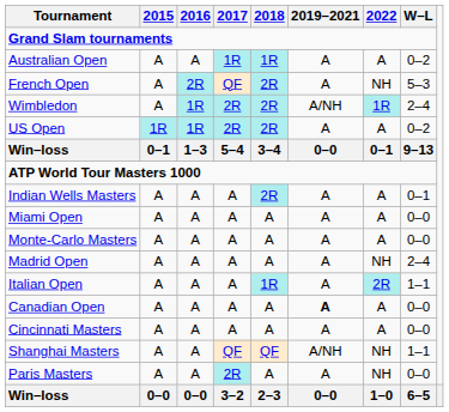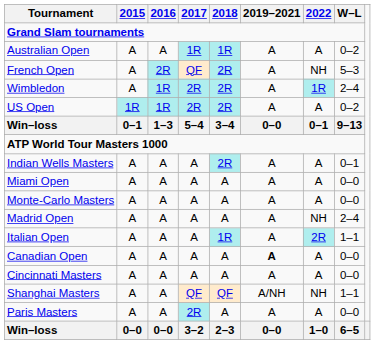 <table class=wikitable style=text-align:center;font-size:97%>
 <tr>
 <th>Tournament</th>
 <th><a href='#'>2015</a></th>
 <th><a href='#'>2016</a></th>
 <th><a href='#'>2017</a></th>
 <th><a href='#'>2018</a></th>
 <th>2019–2021</th>
 <th><a href='#'>2022</a></th>
 <th>W–L</th>
 </tr>
 <tr>
 <td colspan=8 align=left><strong><a href='#'>Grand Slam tournaments</a></strong></td>
 </tr>
 <tr>
 <td align="left"><a href='#'>Australian Open</a></td>
 <td>A</td>
 <td>A</td>
 <td bgcolor=afeeee><a href='#'>1R</a></td>
 <td bgcolor=afeeee><a href='#'>1R</a></td>
 <td>A</td>
 <td>A</td>
 <td>0–2</td>
 </tr>
 <tr>
 <td align="left"><a href='#'>French Open</a></td>
 <td>A</td>
 <td bgcolor=afeeee><a href='#'>2R</a></td>
 <td bgcolor=ffebcd><a href='#'>QF</a></td>
 <td bgcolor=afeeee><a href='#'>2R</a></td>
 <td>A</td>
 <td>NH</td>
 <td>5–3</td>
 </tr>
 <tr>
 <td align="left"><a href='#'>Wimbledon</a></td>
 <td>A</td>
 <td bgcolor=afeeee><a href='#'>1R</a></td>
 <td bgcolor=afeeee><a href='#'>2R</a></td>
 <td bgcolor=afeeee><a href='#'>2R</a></td>
-<td>A/NH</td>
+<td>A</td>
 <td bgcolor="afeeee"><a href='#'>1R</a></td>
 <td>2–4</td>
 </tr>
 <tr>
 <td align="left"><a href='#'>US Open</a></td>
 <td bgcolor=afeeee><a href='#'>1R</a></td>
 <td bgcolor=afeeee><a href='#'>1R</a></td>
 <td bgcolor=afeeee><a href='#'>2R</a></td>
 <td bgcolor=afeeee><a href='#'>2R</a></td>
 <td>A</td>
 <td>A</td>
 <td>0–2</td>
 </tr>
 <tr>
 <th style=text-align:left>Win–loss</th>
 <th>0–1</th>
 <th>1–3</th>
 <th>5–4</th>
 <th>3–4</th>
 <th>0–0</th>
 <th>0–1</th>
 <th>9–13</th>
 </tr>
 <tr>
 <td colspan="8" align="left"><strong>ATP World Tour Masters 1000</strong></td>
 </tr>
 <tr>
 <td align=left><a href='#'>Indian Wells Masters</a></td>
 <td>A</td>
 <td>A</td>
 <td>A</td>
 <td bgcolor=afeeee><a href='#'>2R</a></td>
 <td>A</td>
 <td>A</td>
 <td>0–1</td>
 </tr>
 <tr>
 <td align=left><a href='#'>Miami Open</a></td>
 <td>A</td>
 <td>A</td>
 <td>A</td>
 <td>A</td>
 <td>A</td>
 <td>A</td>
 <td>0–0</td>
 </tr>
 <tr>
 <td align=left><a href='#'>Monte-Carlo Masters</a></td>
 <td>A</td>
 <td>A</td>
 <td>A</td>
 <td>A</td>
 <td>A</td>
 <td>A</td>
 <td>0–0</td>
 </tr>
 <tr>
 <td align=left><a href='#'>Madrid Open</a></td>
 <td>A</td>
 <td>A</td>
 <td>A</td>
 <td>A</td>
 <td>A</td>
 <td>NH</td>
 <td>2–4</td>
 </tr>
 <tr>
 <td align=left><a href='#'>Italian Open</a></td>
 <td>A</td>
 <td>A</td>
 <td>A</td>
 <td bgcolor=afeeee><a href='#'>1R</a></td>
 <td>A</td>
 <td bgcolor=afeeee><a href='#'>2R</a></td>
 <td>1–1</td>
 </tr>
 <tr>
 <td align=left><a href='#'>Canadian Open</a></td>
 <td>A</td>
 <td>A</td>
 <td>A</td>
 <td>A</td>
 <td><strong>A</strong></td>
 <td>A</td>
 <td>0–0</td>
 </tr>
 <tr>
 <td align=left><a href='#'>Cincinnati Masters</a></td>
 <td>A</td>
 <td>A</td>
 <td>A</td>
 <td>A</td>
 <td>A</td>
 <td>A</td>
 <td>0–0</td>
 </tr>
 <tr>
 <td align=left><a href='#'>Shanghai Masters</a></td>
 <td>A</td>
 <td>A</td>
 <td bgcolor=ffebcd><a href='#'>QF</a></td>
 <td bgcolor=ffebcd><a href='#'>QF</a></td>
 <td>A/NH</td>
 <td>NH</td>
 <td>1–1</td>
 </tr>
 <tr>
 <td align=left><a href='#'>Paris Masters</a></td>
 <td>A</td>
 <td>A</td>
 <td bgcolor=afeeee><a href='#'>2R</a></td>
 <td>A</td>
 <td>A</td>
-<td>NH</td>
+<td>A</td>
 <td>0–0</td>
 </tr>
 <tr>
 <th style=text-align:left>Win–loss</th>
 <th>0–0</th>
 <th>0–0</th>
 <th>3–2</th>
 <th>2–3</th>
 <th>0–0</th>
 <th>1–0</th>
 <th>6–5</th>
 <th></th>
 </tr>
 </table>
